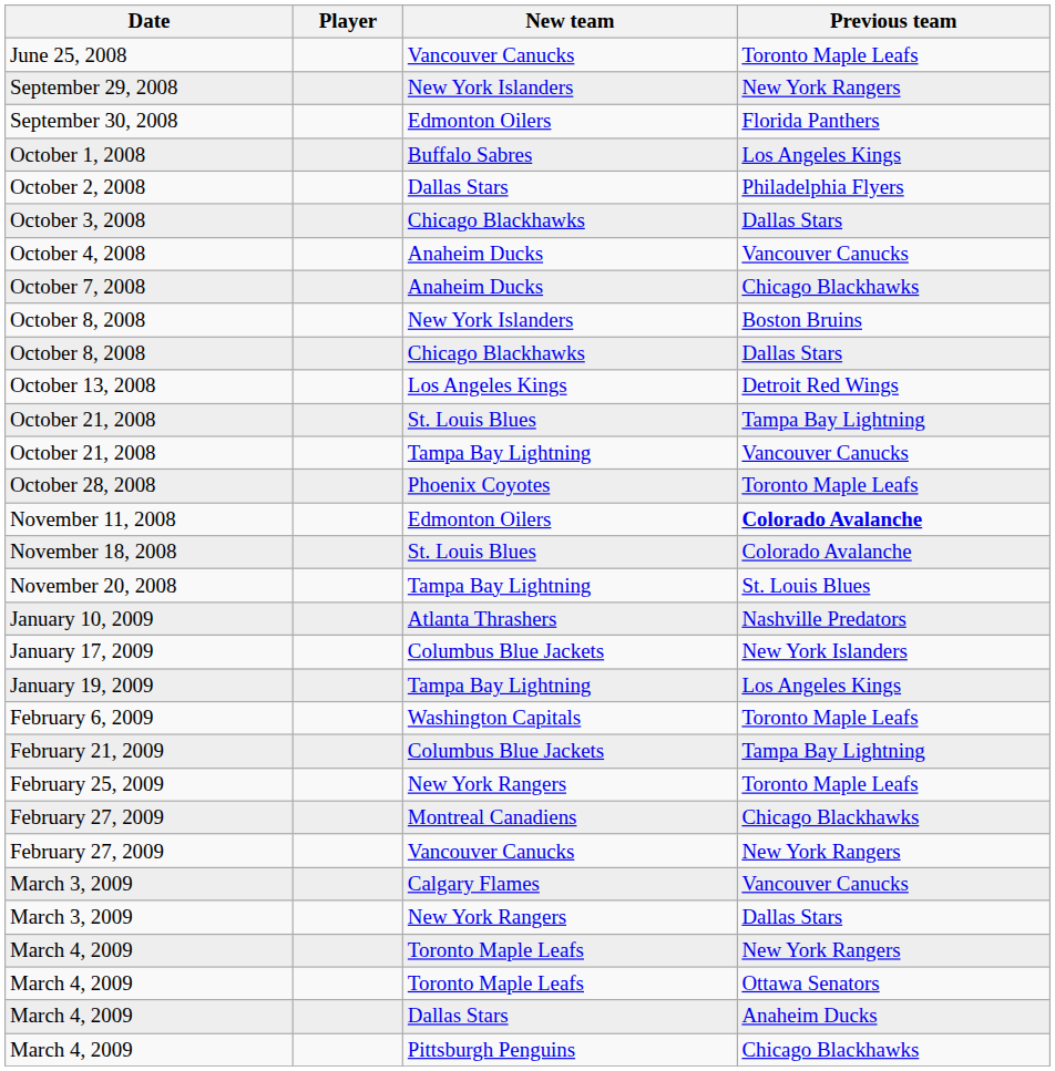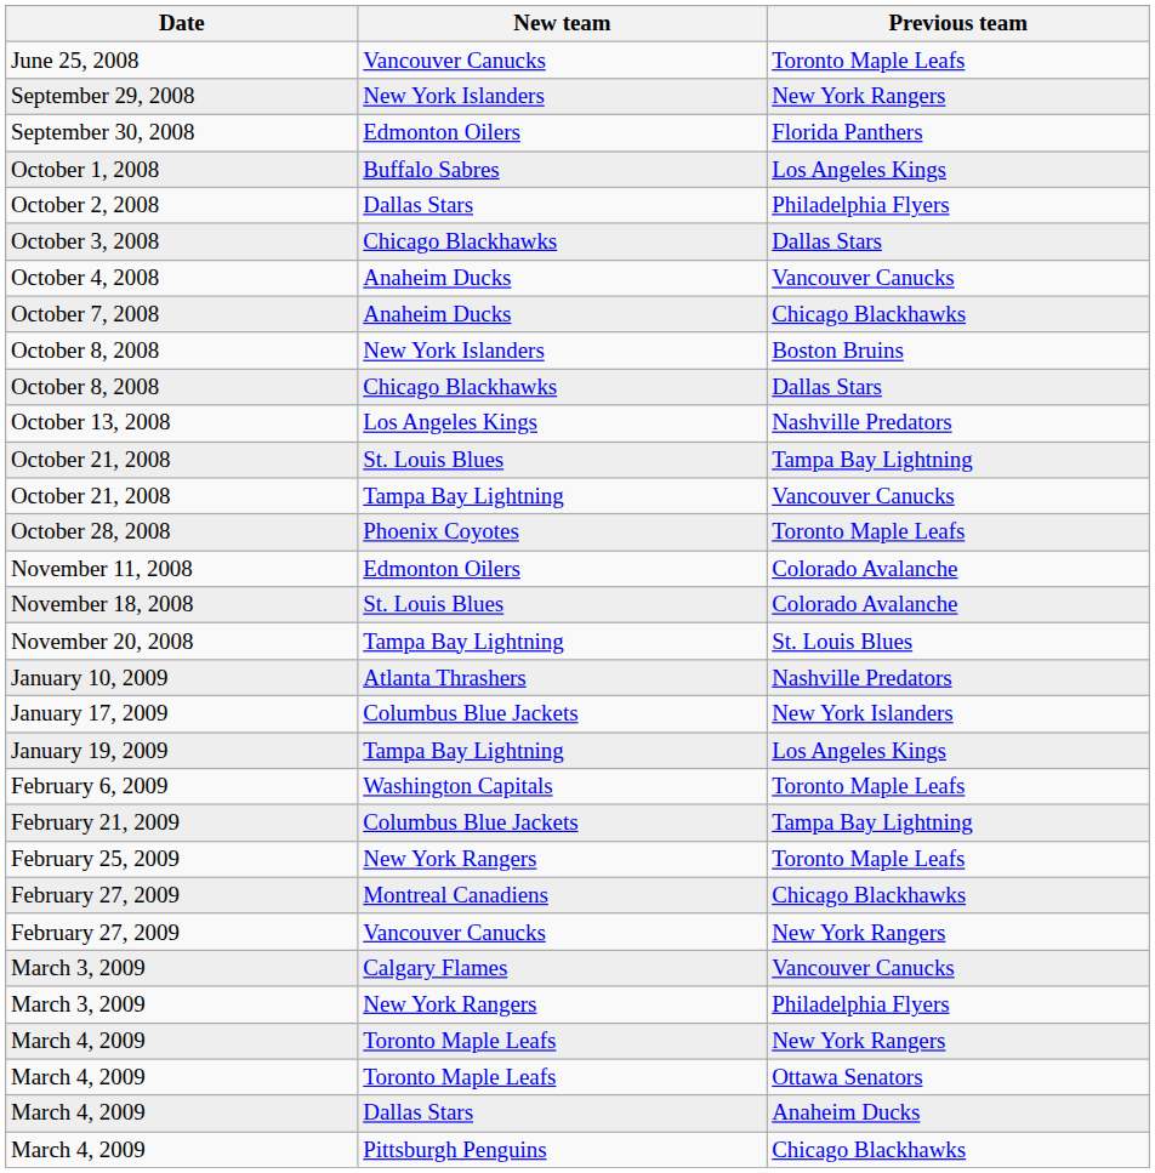 <table class="wikitable sortable" style="border:1px solid #999999; width:800px;">
 <tr>
 <th>Date</th>
-<th>Player</th>
 <th>New team</th>
 <th>Previous team</th>
 </tr>
 <tr>
 <td>June 25, 2008</td>
-<td></td>
 <td><a href='#'>Vancouver Canucks</a></td>
 <td><a href='#'>Toronto Maple Leafs</a></td>
 </tr>
 <tr bgcolor="eeeeee">
 <td>September 29, 2008</td>
-<td></td>
 <td><a href='#'>New York Islanders</a></td>
 <td><a href='#'>New York Rangers</a></td>
 </tr>
 <tr>
 <td>September 30, 2008</td>
-<td></td>
 <td><a href='#'>Edmonton Oilers</a></td>
 <td><a href='#'>Florida Panthers</a></td>
 </tr>
 <tr bgcolor="eeeeee">
 <td>October 1, 2008</td>
-<td></td>
 <td><a href='#'>Buffalo Sabres</a></td>
 <td><a href='#'>Los Angeles Kings</a></td>
 </tr>
 <tr>
 <td>October 2, 2008</td>
-<td></td>
 <td><a href='#'>Dallas Stars</a></td>
 <td><a href='#'>Philadelphia Flyers</a></td>
 </tr>
 <tr bgcolor="eeeeee">
 <td>October 3, 2008</td>
-<td></td>
 <td><a href='#'>Chicago Blackhawks</a></td>
 <td><a href='#'>Dallas Stars</a></td>
 </tr>
 <tr>
 <td>October 4, 2008</td>
-<td></td>
 <td><a href='#'>Anaheim Ducks</a></td>
 <td><a href='#'>Vancouver Canucks</a></td>
 </tr>
 <tr bgcolor="eeeeee">
 <td>October 7, 2008</td>
-<td></td>
 <td><a href='#'>Anaheim Ducks</a></td>
 <td><a href='#'>Chicago Blackhawks</a></td>
 </tr>
 <tr>
 <td>October 8, 2008</td>
-<td></td>
 <td><a href='#'>New York Islanders</a></td>
 <td><a href='#'>Boston Bruins</a></td>
 </tr>
 <tr bgcolor="eeeeee">
 <td>October 8, 2008</td>
-<td></td>
 <td><a href='#'>Chicago Blackhawks</a></td>
 <td><a href='#'>Dallas Stars</a></td>
 </tr>
 <tr>
 <td>October 13, 2008</td>
-<td></td>
 <td><a href='#'>Los Angeles Kings</a></td>
-<td><a href='#'>Detroit Red Wings</a></td>
+<td><a href='#'>Nashville Predators</a></td>
 </tr>
 <tr bgcolor="eeeeee">
 <td>October 21, 2008</td>
-<td></td>
 <td><a href='#'>St. Louis Blues</a></td>
 <td><a href='#'>Tampa Bay Lightning</a></td>
 </tr>
 <tr>
 <td>October 21, 2008</td>
-<td></td>
 <td><a href='#'>Tampa Bay Lightning</a></td>
 <td><a href='#'>Vancouver Canucks</a></td>
 </tr>
 <tr bgcolor="eeeeee">
 <td>October 28, 2008</td>
-<td></td>
 <td><a href='#'>Phoenix Coyotes</a></td>
 <td><a href='#'>Toronto Maple Leafs</a></td>
 </tr>
 <tr>
 <td>November 11, 2008</td>
-<td></td>
 <td><a href='#'>Edmonton Oilers</a></td>
-<td><strong><a href='#'>Colorado Avalanche</a></strong></td>
+<td><a href='#'>Colorado Avalanche</a></td>
 </tr>
 <tr bgcolor="eeeeee">
 <td>November 18, 2008</td>
-<td></td>
 <td><a href='#'>St. Louis Blues</a></td>
 <td><a href='#'>Colorado Avalanche</a></td>
 </tr>
 <tr>
 <td>November 20, 2008</td>
-<td></td>
 <td><a href='#'>Tampa Bay Lightning</a></td>
 <td><a href='#'>St. Louis Blues</a></td>
 </tr>
 <tr bgcolor="eeeeee">
 <td>January 10, 2009</td>
-<td></td>
 <td><a href='#'>Atlanta Thrashers</a></td>
 <td><a href='#'>Nashville Predators</a></td>
 </tr>
 <tr>
 <td>January 17, 2009</td>
-<td></td>
 <td><a href='#'>Columbus Blue Jackets</a></td>
 <td><a href='#'>New York Islanders</a></td>
 </tr>
 <tr bgcolor="eeeeee">
 <td>January 19, 2009</td>
-<td></td>
 <td><a href='#'>Tampa Bay Lightning</a></td>
 <td><a href='#'>Los Angeles Kings</a></td>
 </tr>
 <tr>
 <td>February 6, 2009</td>
-<td></td>
 <td><a href='#'>Washington Capitals</a></td>
 <td><a href='#'>Toronto Maple Leafs</a></td>
 </tr>
 <tr bgcolor="eeeeee">
 <td>February 21, 2009</td>
-<td></td>
 <td><a href='#'>Columbus Blue Jackets</a></td>
 <td><a href='#'>Tampa Bay Lightning</a></td>
 </tr>
 <tr>
 <td>February 25, 2009</td>
-<td></td>
 <td><a href='#'>New York Rangers</a></td>
 <td><a href='#'>Toronto Maple Leafs</a></td>
 </tr>
 <tr bgcolor="eeeeee">
 <td>February 27, 2009</td>
-<td></td>
 <td><a href='#'>Montreal Canadiens</a></td>
 <td><a href='#'>Chicago Blackhawks</a></td>
 </tr>
 <tr>
 <td>February 27, 2009</td>
-<td></td>
 <td><a href='#'>Vancouver Canucks</a></td>
 <td><a href='#'>New York Rangers</a></td>
 </tr>
 <tr bgcolor="eeeeee">
 <td>March 3, 2009</td>
-<td></td>
 <td><a href='#'>Calgary Flames</a></td>
 <td><a href='#'>Vancouver Canucks</a></td>
 </tr>
 <tr>
 <td>March 3, 2009</td>
-<td></td>
 <td><a href='#'>New York Rangers</a></td>
-<td><a href='#'>Dallas Stars</a></td>
+<td><a href='#'>Philadelphia Flyers</a></td>
 </tr>
 <tr bgcolor="eeeeee">
 <td>March 4, 2009</td>
-<td></td>
 <td><a href='#'>Toronto Maple Leafs</a></td>
 <td><a href='#'>New York Rangers</a></td>
 </tr>
 <tr>
 <td>March 4, 2009</td>
-<td></td>
 <td><a href='#'>Toronto Maple Leafs</a></td>
 <td><a href='#'>Ottawa Senators</a></td>
 </tr>
 <tr bgcolor="eeeeee">
 <td>March 4, 2009</td>
-<td></td>
 <td><a href='#'>Dallas Stars</a></td>
 <td><a href='#'>Anaheim Ducks</a></td>
 </tr>
 <tr>
 <td>March 4, 2009</td>
-<td></td>
 <td><a href='#'>Pittsburgh Penguins</a></td>
 <td><a href='#'>Chicago Blackhawks</a></td>
 </tr>
 </table>
